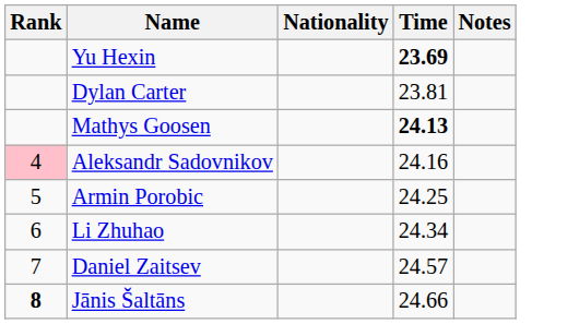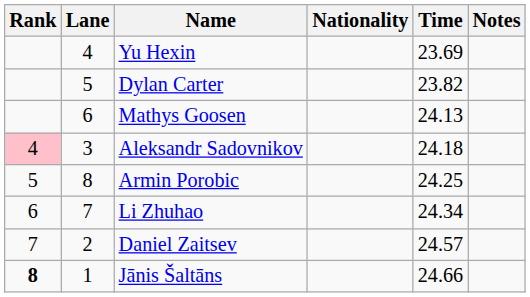 <table class="wikitable sortable" style="text-align:center">
 <tr>
 <th>Rank</th>
+<th>Lane</th>
 <th>Name</th>
 <th>Nationality</th>
 <th>Time</th>
 <th>Notes</th>
 </tr>
 <tr>
 <td></td>
+<td>4</td>
 <td align=left><a href='#'>Yu Hexin</a></td>
 <td align=left></td>
-<td><strong>23.69</strong></td>
+<td>23.69</td>
 <td></td>
 </tr>
 <tr>
 <td></td>
+<td>5</td>
 <td align=left><a href='#'>Dylan Carter</a></td>
 <td align=left></td>
-<td>23.81</td>
+<td>23.82</td>
 <td></td>
 </tr>
 <tr>
 <td></td>
+<td>6</td>
 <td align=left><a href='#'>Mathys Goosen</a></td>
 <td align=left></td>
-<td><strong>24.13</strong></td>
+<td>24.13</td>
 <td></td>
 </tr>
 <tr>
 <td style="background: pink;">4</td>
+<td>3</td>
 <td align=left><a href='#'>Aleksandr Sadovnikov</a></td>
 <td align=left></td>
-<td>24.16</td>
+<td>24.18</td>
 <td></td>
 </tr>
 <tr>
 <td>5</td>
+<td>8</td>
 <td align=left><a href='#'>Armin Porobic</a></td>
 <td align=left></td>
 <td>24.25</td>
 <td></td>
 </tr>
 <tr>
 <td>6</td>
+<td>7</td>
 <td align=left><a href='#'>Li Zhuhao</a></td>
 <td align=left></td>
 <td>24.34</td>
 <td></td>
 </tr>
 <tr>
 <td>7</td>
+<td>2</td>
 <td align=left><a href='#'>Daniel Zaitsev</a></td>
 <td align=left></td>
 <td>24.57</td>
 <td></td>
 </tr>
 <tr>
 <td><strong>8</strong></td>
+<td>1</td>
 <td align=left><a href='#'>Jānis Šaltāns</a></td>
 <td align=left></td>
 <td>24.66</td>
 <td></td>
 </tr>
 </table>
